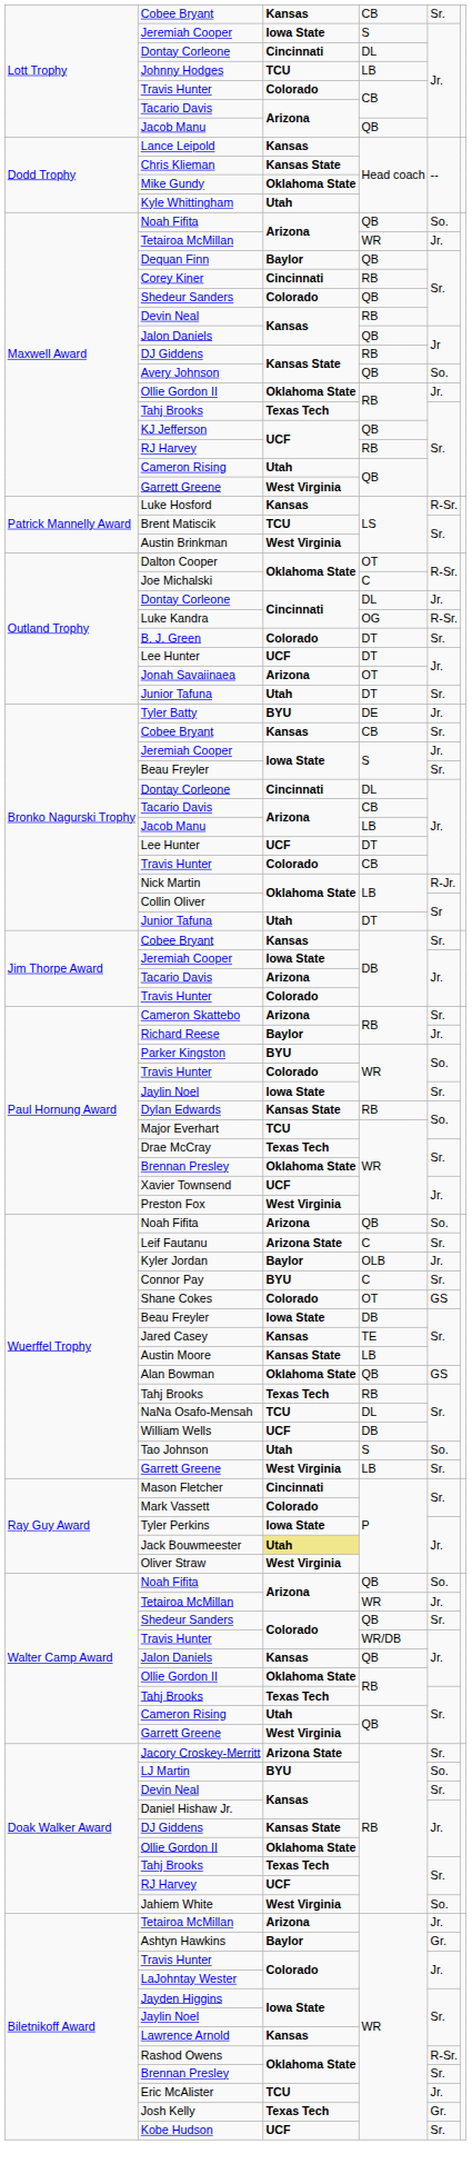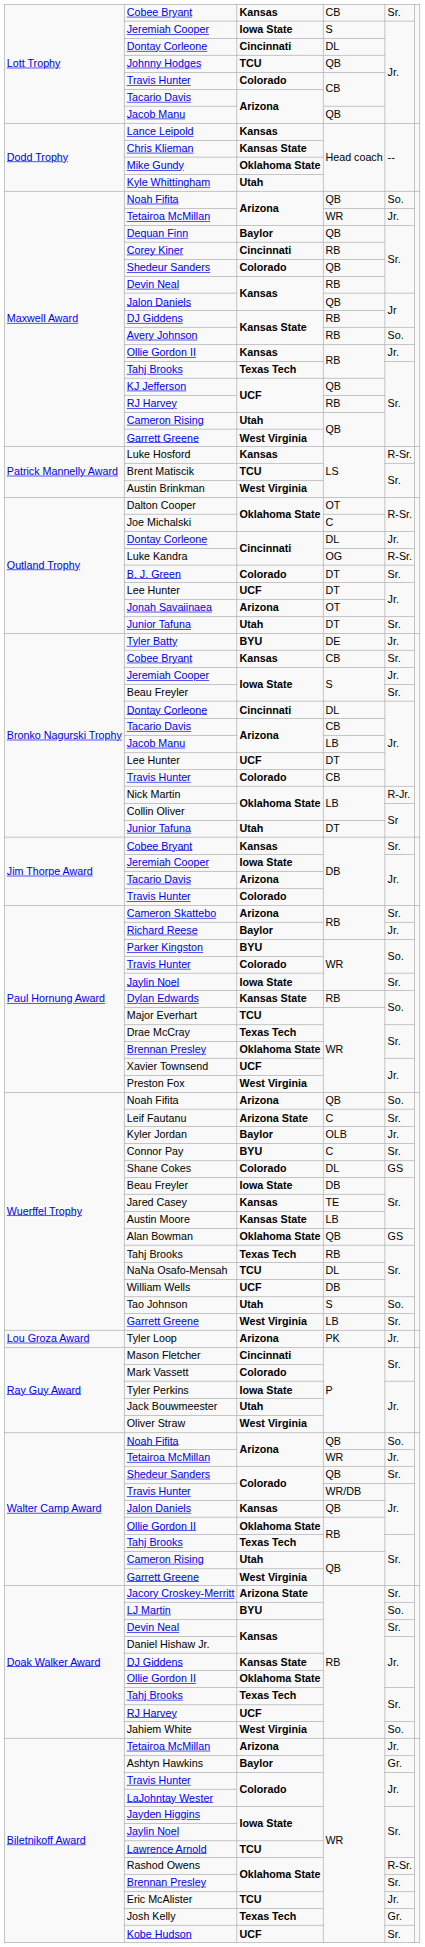 <table class="wikitable">
 <tr>
 <td rowspan=7><a href='#'>Lott Trophy</a></td>
 <td><a href='#'>Cobee Bryant</a></td>
 <td><strong>Kansas</strong></td>
 <td>CB</td>
 <td>Sr.</td>
 <td rowspan=7></td>
 </tr>
 <tr>
 <td><a href='#'>Jeremiah Cooper</a></td>
 <td><strong>Iowa State</strong></td>
 <td>S</td>
 <td rowspan=6>Jr.</td>
 </tr>
 <tr>
 <td><a href='#'>Dontay Corleone</a></td>
 <td><strong>Cincinnati</strong></td>
 <td>DL</td>
 </tr>
 <tr>
 <td><a href='#'>Johnny Hodges</a></td>
 <td><strong>TCU</strong></td>
-<td>LB</td>
+<td>QB</td>
 </tr>
 <tr>
 <td><a href='#'>Travis Hunter</a></td>
 <td><strong>Colorado</strong></td>
 <td rowspan=2>CB</td>
 </tr>
 <tr>
 <td><a href='#'>Tacario Davis</a></td>
 <td rowspan=2><strong>Arizona</strong></td>
 </tr>
 <tr>
 <td><a href='#'>Jacob Manu</a></td>
 <td>QB</td>
 </tr>
 <tr>
 <td rowspan=4><a href='#'>Dodd Trophy</a></td>
 <td><a href='#'>Lance Leipold</a></td>
 <td><strong>Kansas</strong></td>
 <td rowspan=4>Head coach</td>
 <td rowspan=4>--</td>
 <td rowspan=4></td>
 </tr>
 <tr>
 <td><a href='#'>Chris Klieman</a></td>
 <td><strong>Kansas State</strong></td>
 </tr>
 <tr>
 <td><a href='#'>Mike Gundy</a></td>
 <td><strong>Oklahoma State</strong></td>
 </tr>
 <tr>
 <td><a href='#'>Kyle Whittingham</a></td>
 <td><strong>Utah</strong></td>
 </tr>
 <tr>
 <td rowspan=15><a href='#'>Maxwell Award</a></td>
 <td><a href='#'>Noah Fifita</a></td>
 <td rowspan=2><strong>Arizona</strong></td>
 <td>QB</td>
 <td>So.</td>
 <td rowspan=15></td>
 </tr>
 <tr>
 <td><a href='#'>Tetairoa McMillan</a></td>
 <td>WR</td>
 <td>Jr.</td>
 </tr>
 <tr>
 <td><a href='#'>Dequan Finn</a></td>
 <td><strong>Baylor</strong></td>
 <td>QB</td>
 <td rowspan=4>Sr.</td>
 </tr>
 <tr>
 <td><a href='#'>Corey Kiner</a></td>
 <td><strong>Cincinnati</strong></td>
 <td>RB</td>
 </tr>
 <tr>
 <td><a href='#'>Shedeur Sanders</a></td>
 <td><strong>Colorado</strong></td>
 <td>QB</td>
 </tr>
 <tr>
 <td><a href='#'>Devin Neal</a></td>
 <td rowspan=2><strong>Kansas</strong></td>
 <td>RB</td>
 </tr>
 <tr>
 <td><a href='#'>Jalon Daniels</a></td>
 <td>QB</td>
 <td rowspan=2>Jr</td>
 </tr>
 <tr>
 <td><a href='#'>DJ Giddens</a></td>
 <td rowspan=2><strong>Kansas State</strong></td>
 <td>RB</td>
 </tr>
 <tr>
 <td><a href='#'>Avery Johnson</a></td>
-<td>QB</td>
+<td>RB</td>
 <td>So.</td>
 </tr>
 <tr>
 <td><a href='#'>Ollie Gordon II</a></td>
-<td><strong>Oklahoma State</strong></td>
+<td><strong>Kansas</strong></td>
 <td rowspan=2>RB</td>
 <td>Jr.</td>
 </tr>
 <tr>
 <td><a href='#'>Tahj Brooks</a></td>
 <td><strong>Texas Tech</strong></td>
 <td rowspan=5>Sr.</td>
 </tr>
 <tr>
 <td><a href='#'>KJ Jefferson</a></td>
 <td rowspan=2><strong>UCF</strong></td>
 <td>QB</td>
 </tr>
 <tr>
 <td><a href='#'>RJ Harvey</a></td>
 <td>RB</td>
 </tr>
 <tr>
 <td><a href='#'>Cameron Rising</a></td>
 <td><strong>Utah</strong></td>
 <td rowspan=2>QB</td>
 </tr>
 <tr>
 <td><a href='#'>Garrett Greene</a></td>
 <td><strong>West Virginia</strong></td>
 </tr>
 <tr>
 <td rowspan=3><a href='#'>Patrick Mannelly Award</a></td>
 <td>Luke Hosford</td>
 <td><strong>Kansas</strong></td>
 <td rowspan=3>LS</td>
 <td>R-Sr.</td>
 <td rowspan=3></td>
 </tr>
 <tr>
 <td>Brent Matiscik</td>
 <td><strong>TCU</strong></td>
 <td rowspan=2>Sr.</td>
 </tr>
 <tr>
 <td>Austin Brinkman</td>
 <td><strong>West Virginia</strong></td>
 </tr>
 <tr>
 <td rowspan=8><a href='#'>Outland Trophy</a></td>
 <td>Dalton Cooper</td>
 <td rowspan=2><strong>Oklahoma State</strong></td>
 <td>OT</td>
 <td rowspan=2>R-Sr.</td>
 <td rowspan=8></td>
 </tr>
 <tr>
 <td>Joe Michalski</td>
 <td>C</td>
 </tr>
 <tr>
 <td><a href='#'>Dontay Corleone</a></td>
 <td rowspan=2><strong>Cincinnati</strong></td>
 <td>DL</td>
 <td>Jr.</td>
 </tr>
 <tr>
 <td>Luke Kandra</td>
 <td>OG</td>
 <td>R-Sr.</td>
 </tr>
 <tr>
 <td><a href='#'>B. J. Green</a></td>
 <td><strong>Colorado</strong></td>
 <td>DT</td>
 <td>Sr.</td>
 </tr>
 <tr>
 <td>Lee Hunter</td>
 <td><strong>UCF</strong></td>
 <td>DT</td>
 <td rowspan=2>Jr.</td>
 </tr>
 <tr>
 <td><a href='#'>Jonah Savaiinaea</a></td>
 <td><strong>Arizona</strong></td>
 <td>OT</td>
 </tr>
 <tr>
 <td><a href='#'>Junior Tafuna</a></td>
 <td><strong>Utah</strong></td>
 <td>DT</td>
 <td>Sr.</td>
 </tr>
 <tr>
 <td rowspan=12><a href='#'>Bronko Nagurski Trophy</a></td>
 <td><a href='#'>Tyler Batty</a></td>
 <td><strong>BYU</strong></td>
 <td>DE</td>
 <td>Jr.</td>
 <td rowspan=12></td>
 </tr>
 <tr>
 <td><a href='#'>Cobee Bryant</a></td>
 <td><strong>Kansas</strong></td>
 <td>CB</td>
 <td>Sr.</td>
 </tr>
 <tr>
 <td><a href='#'>Jeremiah Cooper</a></td>
 <td rowspan=2><strong>Iowa State</strong></td>
 <td rowspan=2>S</td>
 <td>Jr.</td>
 </tr>
 <tr>
 <td>Beau Freyler</td>
 <td>Sr.</td>
 </tr>
 <tr>
 <td><a href='#'>Dontay Corleone</a></td>
 <td><strong>Cincinnati</strong></td>
 <td>DL</td>
 <td rowspan=5>Jr.</td>
 </tr>
 <tr>
 <td><a href='#'>Tacario Davis</a></td>
 <td rowspan=2><strong>Arizona</strong></td>
 <td>CB</td>
 </tr>
 <tr>
 <td><a href='#'>Jacob Manu</a></td>
 <td>LB</td>
 </tr>
 <tr>
 <td>Lee Hunter</td>
 <td><strong>UCF</strong></td>
 <td>DT</td>
 </tr>
 <tr>
 <td><a href='#'>Travis Hunter</a></td>
 <td><strong>Colorado</strong></td>
 <td>CB</td>
 </tr>
 <tr>
 <td>Nick Martin</td>
 <td rowspan=2><strong>Oklahoma State</strong></td>
 <td rowspan=2>LB</td>
 <td>R-Jr.</td>
 </tr>
 <tr>
 <td>Collin Oliver</td>
 <td rowspan=2>Sr</td>
 </tr>
 <tr>
 <td><a href='#'>Junior Tafuna</a></td>
 <td><strong>Utah</strong></td>
 <td>DT</td>
 </tr>
 <tr>
 <td rowspan=4><a href='#'>Jim Thorpe Award</a></td>
 <td><a href='#'>Cobee Bryant</a></td>
 <td><strong>Kansas</strong></td>
 <td rowspan=4>DB</td>
 <td>Sr.</td>
 <td rowspan=4></td>
 </tr>
 <tr>
 <td><a href='#'>Jeremiah Cooper</a></td>
 <td><strong>Iowa State</strong></td>
 <td rowspan=3>Jr.</td>
 </tr>
 <tr>
 <td><a href='#'>Tacario Davis</a></td>
 <td><strong>Arizona</strong></td>
 </tr>
 <tr>
 <td><a href='#'>Travis Hunter</a></td>
 <td><strong>Colorado</strong></td>
 </tr>
 <tr>
 <td rowspan=11><a href='#'>Paul Hornung Award</a></td>
 <td><a href='#'>Cameron Skattebo</a></td>
 <td><strong>Arizona</strong></td>
 <td rowspan=2>RB</td>
 <td>Sr.</td>
 <td rowspan=11></td>
 </tr>
 <tr>
 <td><a href='#'>Richard Reese</a></td>
 <td><strong>Baylor</strong></td>
 <td>Jr.</td>
 </tr>
 <tr>
 <td><a href='#'>Parker Kingston</a></td>
 <td><strong>BYU</strong></td>
 <td rowspan=3>WR</td>
 <td rowspan=2>So.</td>
 </tr>
 <tr>
 <td><a href='#'>Travis Hunter</a></td>
 <td><strong>Colorado</strong></td>
 </tr>
 <tr>
 <td><a href='#'>Jaylin Noel</a></td>
 <td><strong>Iowa State</strong></td>
 <td>Sr.</td>
 </tr>
 <tr>
 <td><a href='#'>Dylan Edwards</a></td>
 <td><strong>Kansas State</strong></td>
 <td>RB</td>
 <td rowspan=2>So.</td>
 </tr>
 <tr>
 <td>Major Everhart</td>
 <td><strong>TCU</strong></td>
 <td rowspan=5>WR</td>
 </tr>
 <tr>
 <td>Drae McCray</td>
 <td><strong>Texas Tech</strong></td>
 <td rowspan=2>Sr.</td>
 </tr>
 <tr>
 <td><a href='#'>Brennan Presley</a></td>
 <td><strong>Oklahoma State</strong></td>
 </tr>
 <tr>
 <td>Xavier Townsend</td>
 <td><strong>UCF</strong></td>
 <td rowspan=2>Jr.</td>
 </tr>
 <tr>
 <td>Preston Fox</td>
 <td><strong>West Virginia</strong></td>
 </tr>
 <tr>
 <td rowspan=14><a href='#'>Wuerffel Trophy</a></td>
 <td>Noah Fifita</td>
 <td><strong>Arizona</strong></td>
 <td>QB</td>
 <td>So.</td>
 <td rowspan=14></td>
 </tr>
 <tr>
 <td>Leif Fautanu</td>
 <td><strong>Arizona State</strong></td>
 <td>C</td>
 <td>Sr.</td>
 </tr>
 <tr>
 <td>Kyler Jordan</td>
 <td><strong>Baylor</strong></td>
 <td>OLB</td>
 <td>Jr.</td>
 </tr>
 <tr>
 <td>Connor Pay</td>
 <td><strong>BYU</strong></td>
 <td>C</td>
 <td>Sr.</td>
 </tr>
 <tr>
 <td>Shane Cokes</td>
 <td><strong>Colorado</strong></td>
-<td>OT</td>
+<td>DL</td>
 <td>GS</td>
 </tr>
 <tr>
 <td>Beau Freyler</td>
 <td><strong>Iowa State</strong></td>
 <td>DB</td>
 <td rowspan=3>Sr.</td>
 </tr>
 <tr>
 <td>Jared Casey</td>
 <td><strong>Kansas</strong></td>
 <td>TE</td>
 </tr>
 <tr>
 <td>Austin Moore</td>
 <td><strong>Kansas State</strong></td>
 <td>LB</td>
 </tr>
 <tr>
 <td>Alan Bowman</td>
 <td><strong>Oklahoma State</strong></td>
 <td>QB</td>
 <td>GS</td>
 </tr>
 <tr>
 <td>Tahj Brooks</td>
 <td><strong>Texas Tech</strong></td>
 <td>RB</td>
 <td rowspan=3>Sr.</td>
 </tr>
 <tr>
 <td>NaNa Osafo-Mensah</td>
 <td><strong>TCU</strong></td>
 <td>DL</td>
 </tr>
 <tr>
 <td>William Wells</td>
 <td><strong>UCF</strong></td>
 <td>DB</td>
 </tr>
 <tr>
 <td>Tao Johnson</td>
 <td><strong>Utah</strong></td>
 <td>S</td>
 <td>So.</td>
 </tr>
 <tr>
 <td><a href='#'>Garrett Greene</a></td>
 <td><strong>West Virginia</strong></td>
 <td>LB</td>
 <td>Sr.</td>
 </tr>
 <tr>
+<td><a href='#'>Lou Groza Award</a></td>
+<td>Tyler Loop</td>
+<td><strong>Arizona</strong></td>
+<td>PK</td>
+<td>Jr.</td>
+<td></td>
+</tr>
+<tr>
 <td rowspan=5><a href='#'>Ray Guy Award</a></td>
 <td>Mason Fletcher</td>
 <td><strong>Cincinnati</strong></td>
 <td rowspan=5>P</td>
 <td rowspan=2>Sr.</td>
 <td rowspan=5></td>
 </tr>
 <tr>
 <td>Mark Vassett</td>
 <td><strong>Colorado</strong></td>
 </tr>
 <tr>
 <td>Tyler Perkins</td>
 <td><strong>Iowa State</strong></td>
 <td rowspan=3>Jr.</td>
 </tr>
 <tr>
 <td>Jack Bouwmeester</td>
-<td style="background: khaki;"><strong>Utah</strong></td>
+<td><strong>Utah</strong></td>
 </tr>
 <tr>
 <td>Oliver Straw</td>
 <td><strong>West Virginia</strong></td>
 </tr>
 <tr>
 <td rowspan=9><a href='#'>Walter Camp Award</a></td>
 <td><a href='#'>Noah Fifita</a></td>
 <td rowspan=2><strong>Arizona</strong></td>
 <td>QB</td>
 <td>So.</td>
 <td rowspan=9></td>
 </tr>
 <tr>
 <td><a href='#'>Tetairoa McMillan</a></td>
 <td>WR</td>
 <td>Jr.</td>
 </tr>
 <tr>
 <td><a href='#'>Shedeur Sanders</a></td>
 <td rowspan=2><strong>Colorado</strong></td>
 <td>QB</td>
 <td>Sr.</td>
 </tr>
 <tr>
 <td><a href='#'>Travis Hunter</a></td>
 <td>WR/DB</td>
 <td rowspan=3>Jr.</td>
 </tr>
 <tr>
 <td><a href='#'>Jalon Daniels</a></td>
 <td><strong>Kansas</strong></td>
 <td>QB</td>
 </tr>
 <tr>
 <td><a href='#'>Ollie Gordon II</a></td>
 <td><strong>Oklahoma State</strong></td>
 <td rowspan=2>RB</td>
 </tr>
 <tr>
 <td><a href='#'>Tahj Brooks</a></td>
 <td><strong>Texas Tech</strong></td>
 <td rowspan=3>Sr.</td>
 </tr>
 <tr>
 <td><a href='#'>Cameron Rising</a></td>
 <td><strong>Utah</strong></td>
 <td rowspan=2>QB</td>
 </tr>
 <tr>
 <td><a href='#'>Garrett Greene</a></td>
 <td><strong>West Virginia</strong></td>
 </tr>
 <tr>
 <td rowspan=9><a href='#'>Doak Walker Award</a></td>
 <td><a href='#'>Jacory Croskey-Merritt</a></td>
 <td><strong>Arizona State</strong></td>
 <td rowspan=9>RB</td>
 <td>Sr.</td>
 <td rowspan=9></td>
 </tr>
 <tr>
 <td><a href='#'>LJ Martin</a></td>
 <td><strong>BYU</strong></td>
 <td>So.</td>
 </tr>
 <tr>
 <td><a href='#'>Devin Neal</a></td>
 <td rowspan=2><strong>Kansas</strong></td>
 <td>Sr.</td>
 </tr>
 <tr>
 <td>Daniel Hishaw Jr.</td>
 <td rowspan=3>Jr.</td>
 </tr>
 <tr>
 <td><a href='#'>DJ Giddens</a></td>
 <td><strong>Kansas State</strong></td>
 </tr>
 <tr>
 <td><a href='#'>Ollie Gordon II</a></td>
 <td><strong>Oklahoma State</strong></td>
 </tr>
 <tr>
 <td><a href='#'>Tahj Brooks</a></td>
 <td><strong>Texas Tech</strong></td>
 <td rowspan=2>Sr.</td>
 </tr>
 <tr>
 <td><a href='#'>RJ Harvey</a></td>
 <td><strong>UCF</strong></td>
 </tr>
 <tr>
 <td>Jahiem White</td>
 <td><strong>West Virginia</strong></td>
 <td>So.</td>
 </tr>
 <tr>
 <td rowspan=12><a href='#'>Biletnikoff Award</a></td>
 <td><a href='#'>Tetairoa McMillan</a></td>
 <td><strong>Arizona</strong></td>
 <td rowspan=12>WR</td>
 <td>Jr.</td>
 <td rowspan=12></td>
 </tr>
 <tr>
 <td>Ashtyn Hawkins</td>
 <td><strong>Baylor</strong></td>
 <td>Gr.</td>
 </tr>
 <tr>
 <td><a href='#'>Travis Hunter</a></td>
 <td rowspan=2><strong>Colorado</strong></td>
 <td rowspan=2>Jr.</td>
 </tr>
 <tr>
 <td><a href='#'>LaJohntay Wester</a></td>
 </tr>
 <tr>
 <td><a href='#'>Jayden Higgins</a></td>
 <td rowspan=2><strong>Iowa State</strong></td>
 <td rowspan=3>Sr.</td>
 </tr>
 <tr>
 <td><a href='#'>Jaylin Noel</a></td>
 </tr>
 <tr>
 <td><a href='#'>Lawrence Arnold</a></td>
-<td><strong>Kansas</strong></td>
+<td><strong>TCU</strong></td>
 </tr>
 <tr>
 <td>Rashod Owens</td>
 <td rowspan=2><strong>Oklahoma State</strong></td>
 <td>R-Sr.</td>
 </tr>
 <tr>
 <td><a href='#'>Brennan Presley</a></td>
 <td>Sr.</td>
 </tr>
 <tr>
 <td>Eric McAlister</td>
 <td><strong>TCU</strong></td>
 <td>Jr.</td>
 </tr>
 <tr>
 <td>Josh Kelly</td>
 <td><strong>Texas Tech</strong></td>
 <td>Gr.</td>
 </tr>
 <tr>
 <td><a href='#'>Kobe Hudson</a></td>
 <td><strong>UCF</strong></td>
 <td>Sr.</td>
 </tr>
 </table>
